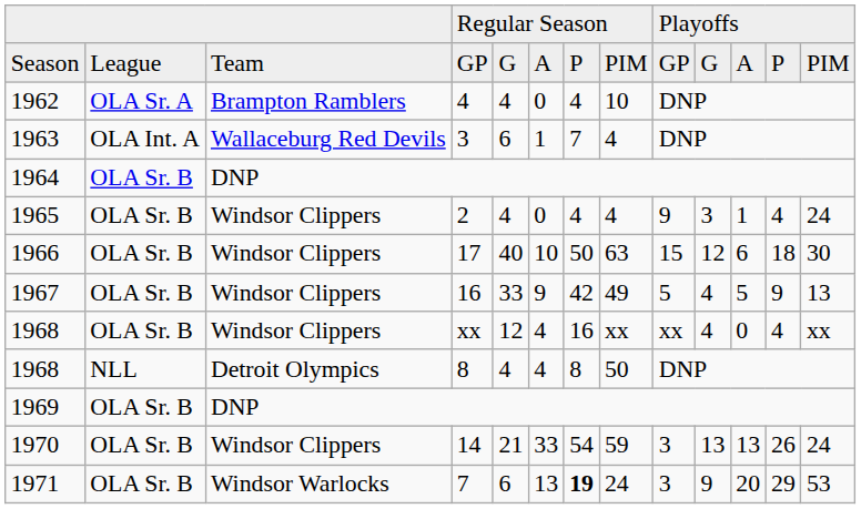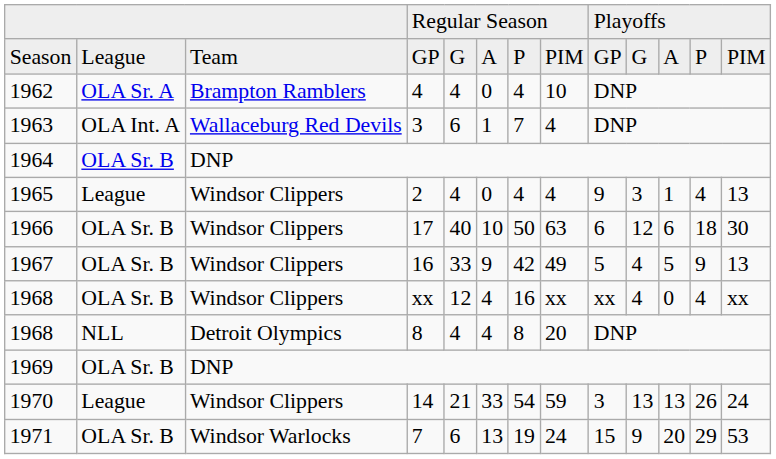 <table class="wikitable">
 <tr bgcolor="#eeeeee">
 <td colspan="3"></td>
 <td colspan="5">Regular Season</td>
 <td colspan="5">Playoffs</td>
 </tr>
 <tr bgcolor="#eeeeee">
 <td>Season</td>
 <td>League</td>
 <td>Team</td>
 <td>GP</td>
 <td>G</td>
 <td>A</td>
 <td>P</td>
 <td>PIM</td>
 <td>GP</td>
 <td>G</td>
 <td>A</td>
 <td>P</td>
 <td>PIM</td>
 </tr>
 <tr>
 <td>1962</td>
 <td><a href='#'>OLA Sr. A</a></td>
 <td><a href='#'>Brampton Ramblers</a></td>
 <td>4</td>
 <td>4</td>
 <td>0</td>
 <td>4</td>
 <td>10</td>
 <td colspan="5">DNP</td>
 </tr>
 <tr>
 <td>1963</td>
 <td>OLA Int. A</td>
 <td><a href='#'>Wallaceburg Red Devils</a></td>
 <td>3</td>
 <td>6</td>
 <td>1</td>
 <td>7</td>
 <td>4</td>
 <td colspan="5">DNP</td>
 </tr>
 <tr>
 <td>1964</td>
 <td><a href='#'>OLA Sr. B</a></td>
 <td colspan="11">DNP</td>
 </tr>
 <tr>
 <td>1965</td>
-<td>OLA Sr. B</td>
+<td>League</td>
 <td>Windsor Clippers</td>
 <td>2</td>
 <td>4</td>
 <td>0</td>
 <td>4</td>
 <td>4</td>
 <td>9</td>
 <td>3</td>
 <td>1</td>
 <td>4</td>
-<td>24</td>
+<td>13</td>
 </tr>
 <tr>
 <td>1966</td>
 <td>OLA Sr. B</td>
 <td>Windsor Clippers</td>
 <td>17</td>
 <td>40</td>
 <td>10</td>
 <td>50</td>
 <td>63</td>
-<td>15</td>
+<td>6</td>
 <td>12</td>
 <td>6</td>
 <td>18</td>
 <td>30</td>
 </tr>
 <tr>
 <td>1967</td>
 <td>OLA Sr. B</td>
 <td>Windsor Clippers</td>
 <td>16</td>
 <td>33</td>
 <td>9</td>
 <td>42</td>
 <td>49</td>
 <td>5</td>
 <td>4</td>
 <td>5</td>
 <td>9</td>
 <td>13</td>
 </tr>
 <tr>
 <td>1968</td>
 <td>OLA Sr. B</td>
 <td>Windsor Clippers</td>
 <td>xx</td>
 <td>12</td>
 <td>4</td>
 <td>16</td>
 <td>xx</td>
 <td>xx</td>
 <td>4</td>
 <td>0</td>
 <td>4</td>
 <td>xx</td>
 </tr>
 <tr>
 <td>1968</td>
 <td>NLL</td>
 <td>Detroit Olympics</td>
 <td>8</td>
 <td>4</td>
 <td>4</td>
 <td>8</td>
-<td>50</td>
+<td>20</td>
 <td colspan="5">DNP</td>
 </tr>
 <tr>
 <td>1969</td>
 <td>OLA Sr. B</td>
 <td colspan="11">DNP</td>
 </tr>
 <tr>
 <td>1970</td>
-<td>OLA Sr. B</td>
+<td>League</td>
 <td>Windsor Clippers</td>
 <td>14</td>
 <td>21</td>
 <td>33</td>
 <td>54</td>
 <td>59</td>
 <td>3</td>
 <td>13</td>
 <td>13</td>
 <td>26</td>
 <td>24</td>
 </tr>
 <tr>
 <td>1971</td>
 <td>OLA Sr. B</td>
 <td>Windsor Warlocks</td>
 <td>7</td>
 <td>6</td>
 <td>13</td>
-<td><strong>19</strong></td>
+<td>19</td>
 <td>24</td>
-<td>3</td>
+<td>15</td>
 <td>9</td>
 <td>20</td>
 <td>29</td>
 <td>53</td>
 </tr>
 </table>
